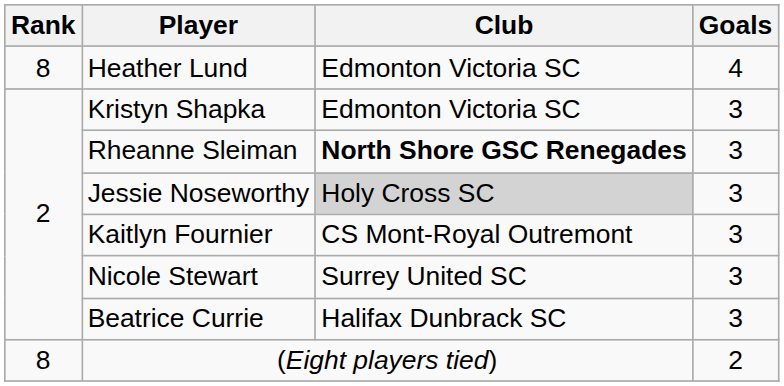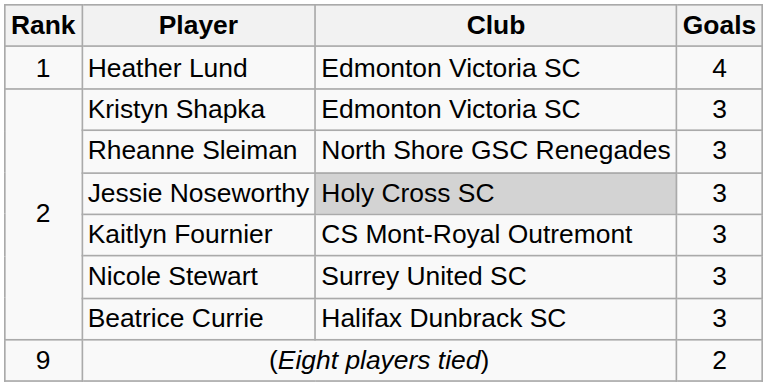 <table class="wikitable">
 <tr>
 <th>Rank</th>
 <th>Player</th>
 <th>Club</th>
 <th>Goals</th>
 </tr>
 <tr>
-<td align=center>8</td>
+<td align=center>1</td>
 <td>Heather Lund</td>
 <td>Edmonton Victoria SC</td>
 <td align=center>4</td>
 </tr>
 <tr>
 <td align=center rowspan=6>2</td>
 <td>Kristyn Shapka</td>
 <td>Edmonton Victoria SC</td>
 <td align=center>3</td>
 </tr>
 <tr>
 <td>Rheanne Sleiman</td>
-<td><strong>North Shore GSC Renegades</strong></td>
+<td>North Shore GSC Renegades</td>
 <td align=center>3</td>
 </tr>
 <tr>
 <td>Jessie Noseworthy</td>
 <td style="background: lightgrey;">Holy Cross SC</td>
 <td align=center>3</td>
 </tr>
 <tr>
 <td>Kaitlyn Fournier</td>
 <td>CS Mont-Royal Outremont</td>
 <td align=center>3</td>
 </tr>
 <tr>
 <td>Nicole Stewart</td>
 <td>Surrey United SC</td>
 <td align=center>3</td>
 </tr>
 <tr>
 <td>Beatrice Currie</td>
 <td>Halifax Dunbrack SC</td>
 <td align=center>3</td>
 </tr>
 <tr>
-<td align=center>8</td>
+<td align=center>9</td>
 <td colspan=2 align=center>(<em>Eight players tied</em>)</td>
 <td align=center>2</td>
 </tr>
 </table>
